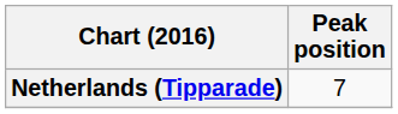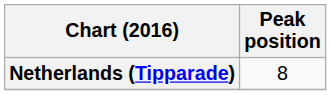 <table class="wikitable sortable plainrowheaders" style="text-align:center">
 <tr>
 <th scope="col">Chart (2016)</th>
 <th scope="col">Peak<br>position</th>
 </tr>
 <tr>
 <th scope="row">Netherlands (<a href='#'>Tipparade</a>)</th>
-<td>7</td>
+<td>8</td>
 </tr>
 <tr>
 </tr>
 </table>
